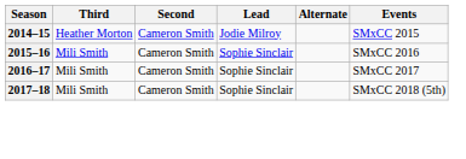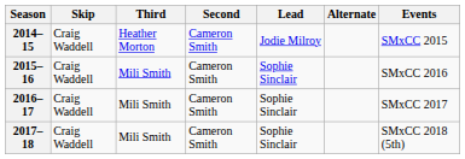 <table class="wikitable">
 <tr>
 <th scope="col">Season</th>
+<th scope="col">Skip</th>
 <th scope="col">Third</th>
 <th scope="col">Second</th>
 <th scope="col">Lead</th>
 <th scope="col">Alternate</th>
 <th scope="col">Events</th>
 </tr>
 <tr>
 <th scope="row">2014–15</th>
+<td>Craig Waddell</td>
 <td><a href='#'>Heather Morton</a></td>
 <td><a href='#'>Cameron Smith</a></td>
 <td><a href='#'>Jodie Milroy</a></td>
 <td></td>
 <td><a href='#'>SMxCC</a> 2015 </td>
 </tr>
 <tr>
 <th scope="row">2015–16</th>
+<td>Craig Waddell</td>
 <td><a href='#'>Mili Smith</a></td>
 <td>Cameron Smith</td>
 <td><a href='#'>Sophie Sinclair</a></td>
 <td></td>
 <td>SMxCC 2016 </td>
 </tr>
 <tr>
 <th scope="row">2016–17</th>
+<td>Craig Waddell</td>
 <td>Mili Smith</td>
 <td>Cameron Smith</td>
 <td>Sophie Sinclair</td>
 <td></td>
 <td>SMxCC 2017 </td>
 </tr>
 <tr>
 <th scope="row">2017–18</th>
+<td>Craig Waddell</td>
 <td>Mili Smith</td>
 <td>Cameron Smith</td>
 <td>Sophie Sinclair</td>
 <td></td>
 <td>SMxCC 2018 (5th)</td>
 </tr>
 </table>
